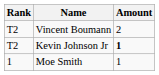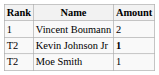 <table class="wikitable">
 <tr>
 <th>Rank</th>
 <th>Name</th>
 <th>Amount</th>
 </tr>
 <tr>
-<td>T2</td>
+<td>1</td>
 <td>Vincent Boumann</td>
 <td>2</td>
 </tr>
 <tr>
 <td>T2</td>
 <td>Kevin Johnson Jr</td>
 <td><strong>1</strong></td>
 </tr>
 <tr>
-<td>1</td>
+<td>T2</td>
 <td>Moe Smith</td>
 <td>1</td>
 </tr>
 </table>
